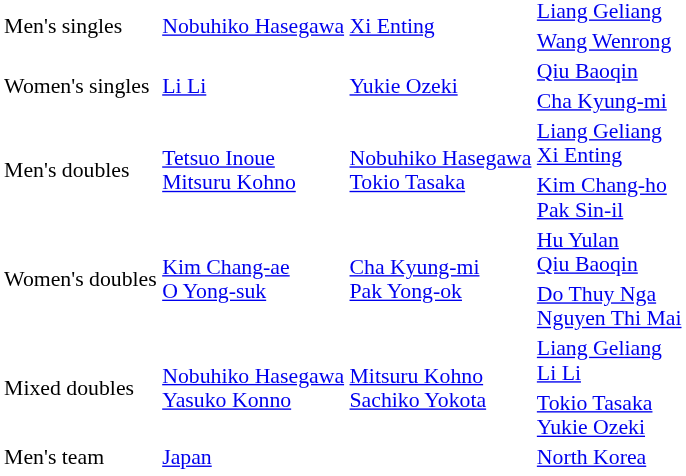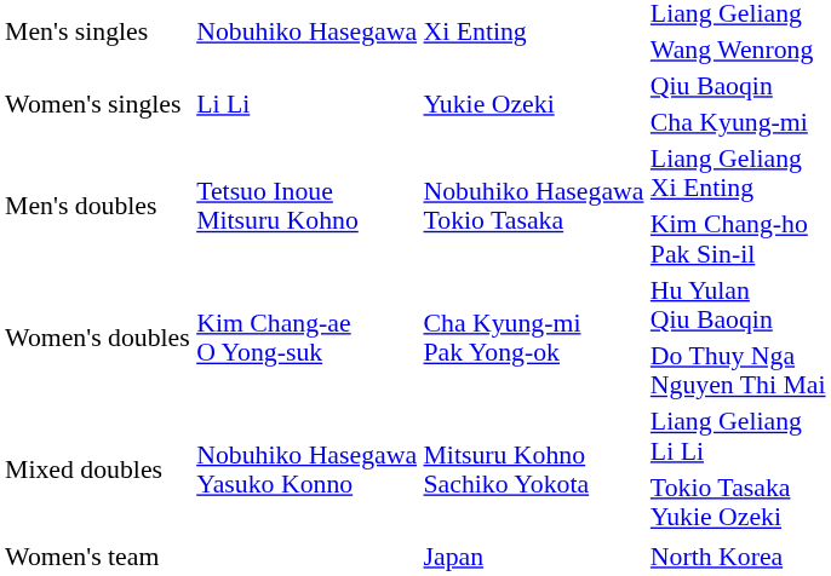 <table>
 <tr>
 <td rowspan=2>Men's singles <br></td>
 <td rowspan=2> <a href='#'>Nobuhiko Hasegawa</a></td>
 <td rowspan=2> <a href='#'>Xi Enting</a></td>
 <td> <a href='#'>Liang Geliang</a></td>
 </tr>
 <tr>
 <td> <a href='#'>Wang Wenrong</a></td>
 </tr>
 <tr>
 <td rowspan=2>Women's singles <br></td>
 <td rowspan=2> <a href='#'>Li Li</a></td>
 <td rowspan=2> <a href='#'>Yukie Ozeki</a></td>
 <td> <a href='#'>Qiu Baoqin</a></td>
 </tr>
 <tr>
 <td> <a href='#'>Cha Kyung-mi</a></td>
 </tr>
 <tr>
 <td rowspan=2>Men's doubles <br></td>
 <td rowspan=2> <a href='#'>Tetsuo Inoue</a><br> <a href='#'>Mitsuru Kohno</a></td>
 <td rowspan=2> <a href='#'>Nobuhiko Hasegawa</a><br> <a href='#'>Tokio Tasaka</a></td>
 <td> <a href='#'>Liang Geliang</a><br> <a href='#'>Xi Enting</a></td>
 </tr>
 <tr>
 <td> <a href='#'>Kim Chang-ho</a><br> <a href='#'>Pak Sin-il</a></td>
 </tr>
 <tr>
 <td rowspan=2>Women's doubles <br></td>
 <td rowspan=2> <a href='#'>Kim Chang-ae</a><br> <a href='#'>O Yong-suk</a></td>
 <td rowspan=2> <a href='#'>Cha Kyung-mi</a><br> <a href='#'>Pak Yong-ok</a></td>
 <td> <a href='#'>Hu Yulan</a><br> <a href='#'>Qiu Baoqin</a></td>
 </tr>
 <tr>
 <td> <a href='#'>Do Thuy Nga</a><br>  <a href='#'>Nguyen Thi Mai</a></td>
 </tr>
 <tr>
 <td rowspan=2>Mixed doubles <br></td>
 <td rowspan=2> <a href='#'>Nobuhiko Hasegawa</a><br> <a href='#'>Yasuko Konno</a></td>
 <td rowspan=2> <a href='#'>Mitsuru Kohno</a><br> <a href='#'>Sachiko Yokota</a></td>
 <td> <a href='#'>Liang Geliang</a><br> <a href='#'>Li Li</a></td>
 </tr>
 <tr>
 <td> <a href='#'>Tokio Tasaka</a><br> <a href='#'>Yukie Ozeki</a></td>
 </tr>
 <tr>
-<td rowspan=1>Men's team <br></td>
+</tr>
+<tr>
+<td rowspan=1>Women's team <br></td>
+<td rowspan=1></td>
 <td rowspan=1> <a href='#'>Japan</a></td>
-<td rowspan=1></td>
 <td> <a href='#'>North Korea</a></td>
 </tr>
 <tr>
 </tr>
-<tr>
-</tr>
 </table>
